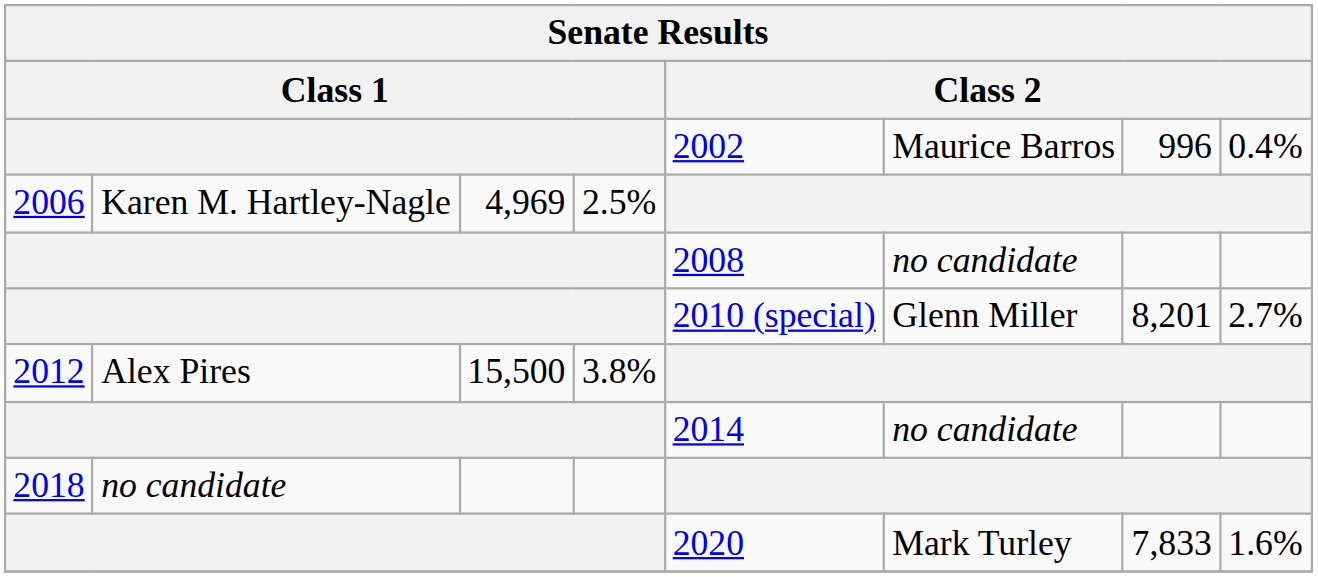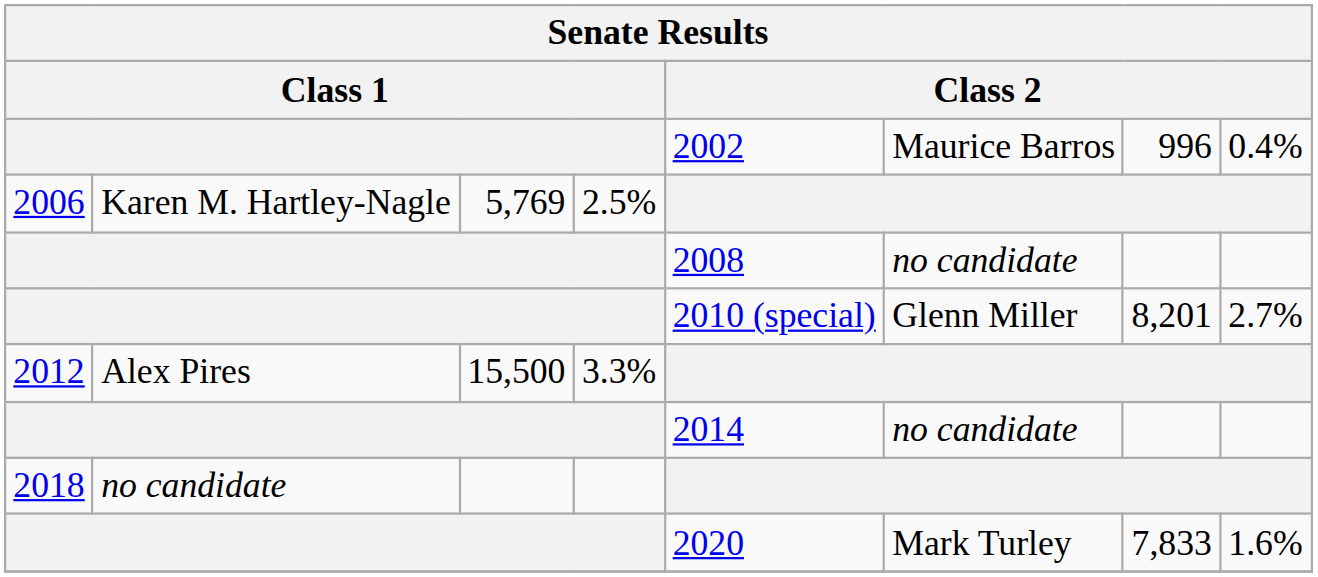 <table class="wikitable sortable">
 <tr>
 <th colspan="8">Senate Results</th>
 </tr>
 <tr>
 <th colspan="4">Class 1</th>
 <th colspan="4">Class 2</th>
 </tr>
 <tr>
 <th colspan="4"></th>
 <td><a href='#'>2002</a></td>
 <td>Maurice Barros</td>
 <td style="text-align:right">996</td>
 <td>0.4%</td>
 </tr>
 <tr>
 <td><a href='#'>2006</a></td>
 <td>Karen M. Hartley-Nagle</td>
-<td style="text-align:right">4,969</td>
+<td style="text-align:right">5,769</td>
 <td>2.5%</td>
 <th colspan="4"></th>
 </tr>
 <tr>
 <th colspan="4"></th>
 <td><a href='#'>2008</a></td>
 <td><em>no candidate</em></td>
 <td style="text-align:right"></td>
 <td></td>
 </tr>
 <tr>
 <th colspan="4"></th>
 <td><a href='#'>2010 (special)</a></td>
 <td>Glenn Miller</td>
 <td style="text-align:right">8,201</td>
 <td>2.7%</td>
 </tr>
 <tr>
 <td><a href='#'>2012</a></td>
 <td>Alex Pires</td>
 <td style="text-align:right">15,500</td>
-<td>3.8%</td>
+<td>3.3%</td>
 <th colspan="4"></th>
 </tr>
 <tr>
 <th colspan="4"></th>
 <td><a href='#'>2014</a></td>
 <td><em>no candidate</em></td>
 <td style="text-align:right"></td>
 <td></td>
 </tr>
 <tr>
 <td><a href='#'>2018</a></td>
 <td><em>no candidate</em></td>
 <td style="text-align:right"></td>
 <td></td>
 <th colspan="4"></th>
 </tr>
 <tr>
 <th colspan="4"></th>
 <td><a href='#'>2020</a></td>
 <td>Mark Turley</td>
 <td style="text-align:right">7,833</td>
 <td>1.6%</td>
 </tr>
 <tr>
 </tr>
 </table>
